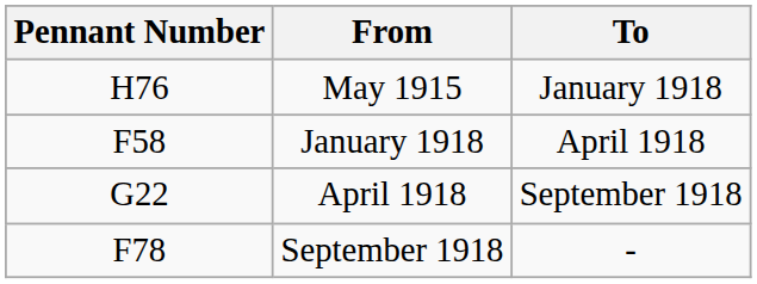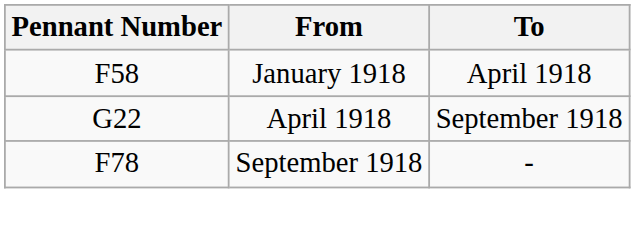 <table class="wikitable" style="text-align:center">
 <tr>
 <th>Pennant Number </th>
 <th>From</th>
 <th>To</th>
-</tr>
-<tr>
-<td>H76</td>
-<td>May 1915</td>
-<td>January 1918</td>
 </tr>
 <tr>
 <td>F58</td>
 <td>January 1918</td>
 <td>April 1918</td>
 </tr>
 <tr>
 <td>G22</td>
 <td>April 1918</td>
 <td>September 1918</td>
 </tr>
 <tr>
 <td>F78</td>
 <td>September 1918</td>
 <td>-</td>
 </tr>
 </table>
